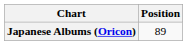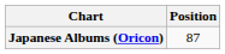 <table class="wikitable plainrowheaders">
 <tr>
 <th>Chart</th>
 <th>Position</th>
 </tr>
 <tr>
 <th scope="row">Japanese Albums (<a href='#'>Oricon</a>)</th>
-<td style="text-align:center;">89</td>
+<td style="text-align:center;">87</td>
 </tr>
 </table>
